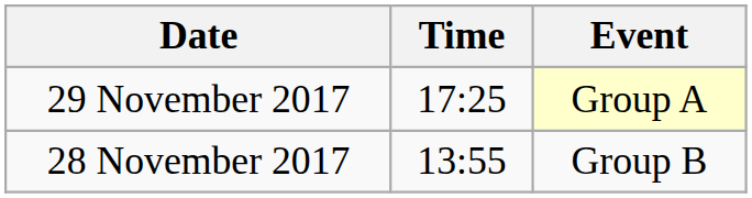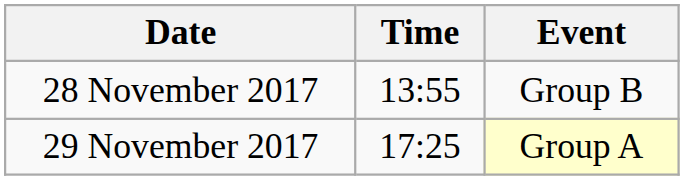 <table class = "wikitable" style="text-align:center;">
 <tr>
 <th width=150>Date</th>
 <th width=50>Time</th>
 <th width=80>Event</th>
 </tr>
 <tr>
+<td>28 November 2017</td>
+<td>13:55</td>
+<td>Group B</td>
+</tr>
+<tr>
 <td>29 November 2017</td>
 <td>17:25</td>
 <td bgcolor=ffffcc>Group A</td>
 </tr>
-<tr>
-<td>28 November 2017</td>
-<td>13:55</td>
-<td>Group B</td>
-</tr>
 </table>
